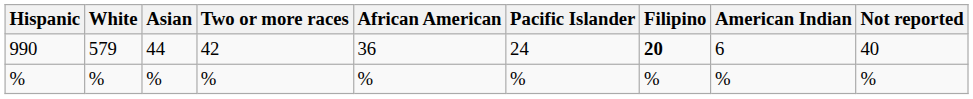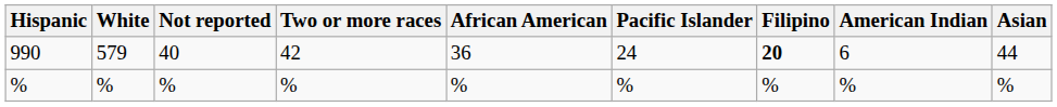 <table class="wikitable" style="margin-left:50px" style="text-align:center">
 <tr>
 <th>Hispanic</th>
 <th>White</th>
-<th>Asian</th>
+<th>Not reported</th>
 <th>Two or more races</th>
 <th>African American</th>
 <th>Pacific Islander</th>
 <th>Filipino</th>
 <th>American Indian</th>
-<th>Not reported</th>
+<th>Asian</th>
 </tr>
 <tr>
 <td>990</td>
 <td>579</td>
-<td>44</td>
+<td>40</td>
 <td>42</td>
 <td>36</td>
 <td>24</td>
 <td><strong>20</strong></td>
 <td>6</td>
-<td>40</td>
+<td>44</td>
 </tr>
 <tr>
 <td>%</td>
 <td>%</td>
 <td>%</td>
 <td>%</td>
 <td>%</td>
 <td>%</td>
 <td>%</td>
 <td>%</td>
 <td>%</td>
 </tr>
 </table>
